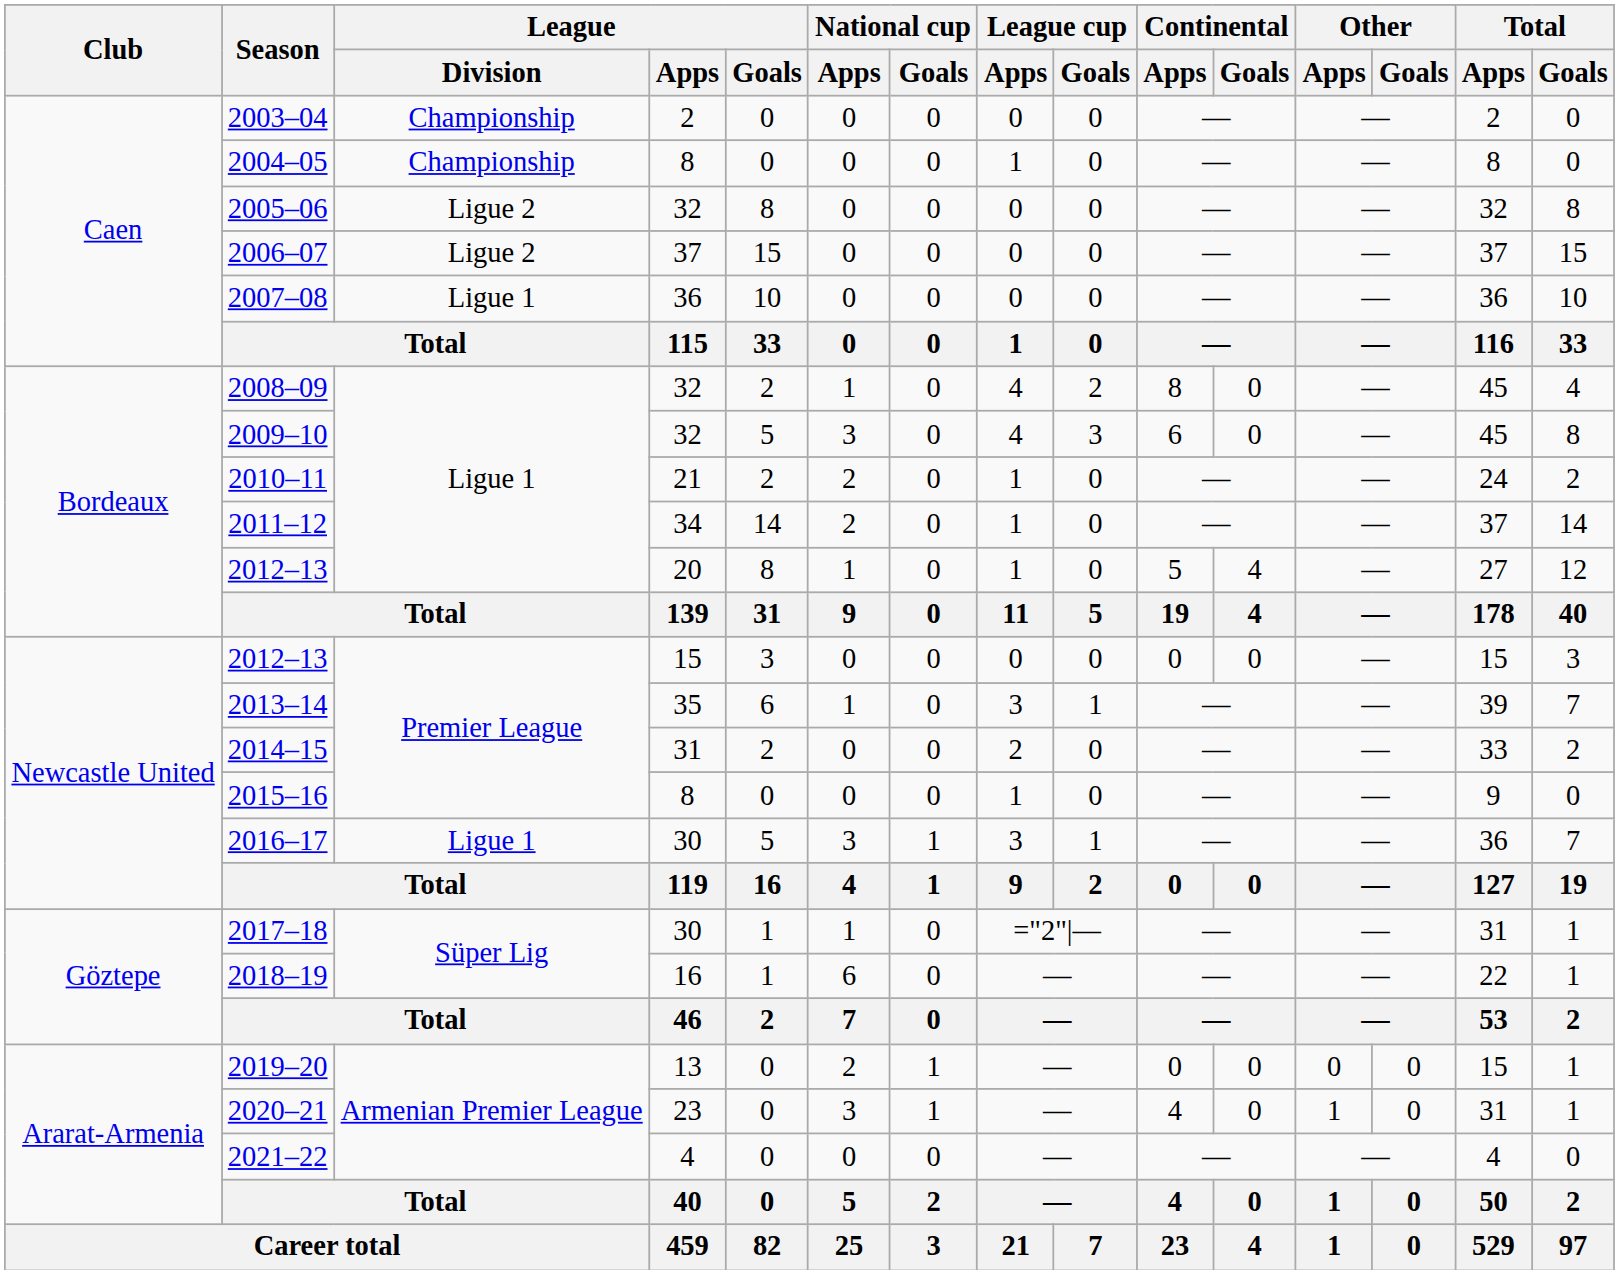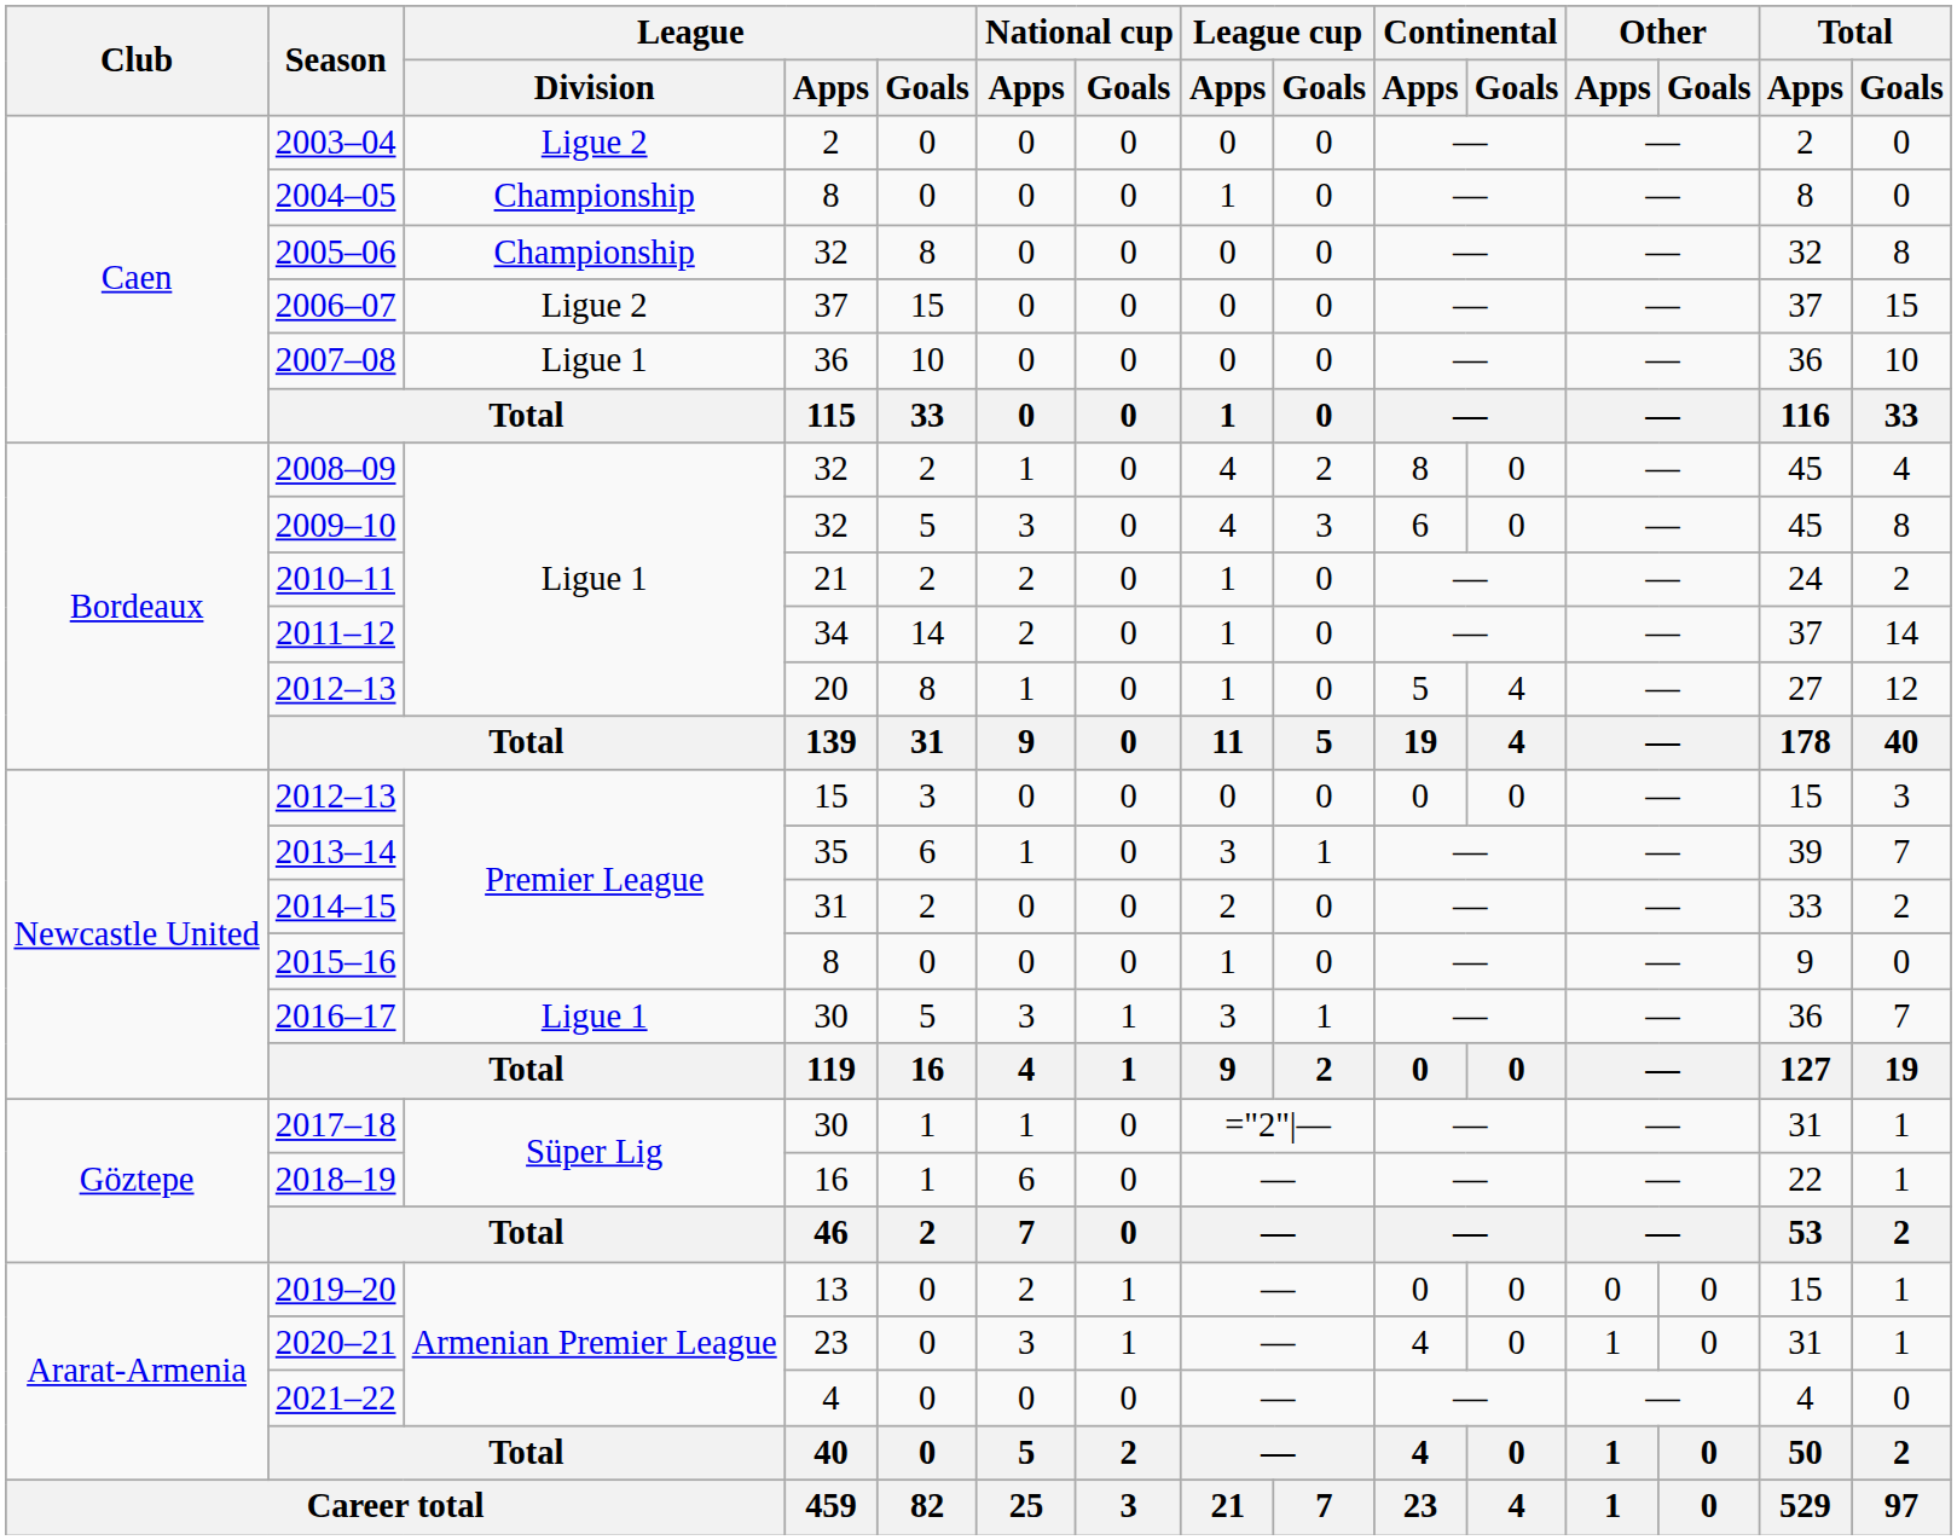 <table class="wikitable" style="text-align: center;">
 <tr>
 <th rowspan="2">Club</th>
 <th rowspan="2">Season</th>
 <th colspan="3">League</th>
 <th colspan="2">National cup</th>
 <th colspan="2">League cup</th>
 <th colspan="2">Continental</th>
 <th colspan="2">Other</th>
 <th colspan="2">Total</th>
 </tr>
 <tr>
 <th>Division</th>
 <th>Apps</th>
 <th>Goals</th>
 <th>Apps</th>
 <th>Goals</th>
 <th>Apps</th>
 <th>Goals</th>
 <th>Apps</th>
 <th>Goals</th>
 <th>Apps</th>
 <th>Goals</th>
 <th>Apps</th>
 <th>Goals</th>
 </tr>
 <tr>
 <td rowspan="6"><a href='#'>Caen</a></td>
 <td><a href='#'>2003–04</a></td>
-<td rowspan=1><a href='#'>Championship</a></td>
+<td><a href='#'>Ligue 2</a></td>
 <td>2</td>
 <td>0</td>
 <td>0</td>
 <td>0</td>
 <td>0</td>
 <td>0</td>
 <td colspan="2">—</td>
 <td colspan="2">—</td>
 <td>2</td>
 <td>0</td>
 </tr>
 <tr>
 <td><a href='#'>2004–05</a></td>
 <td rowspan=1><a href='#'>Championship</a></td>
 <td>8</td>
 <td>0</td>
 <td>0</td>
 <td>0</td>
 <td>1</td>
 <td>0</td>
 <td colspan="2">—</td>
 <td colspan="2">—</td>
 <td>8</td>
 <td>0</td>
 </tr>
 <tr>
 <td><a href='#'>2005–06</a></td>
-<td>Ligue 2</td>
+<td rowspan=1><a href='#'>Championship</a></td>
 <td>32</td>
 <td>8</td>
 <td>0</td>
 <td>0</td>
 <td>0</td>
 <td>0</td>
 <td colspan="2">—</td>
 <td colspan="2">—</td>
 <td>32</td>
 <td>8</td>
 </tr>
 <tr>
 <td><a href='#'>2006–07</a></td>
 <td>Ligue 2</td>
 <td>37</td>
 <td>15</td>
 <td>0</td>
 <td>0</td>
 <td>0</td>
 <td>0</td>
 <td colspan="2">—</td>
 <td colspan="2">—</td>
 <td>37</td>
 <td>15</td>
 </tr>
 <tr>
 <td><a href='#'>2007–08</a></td>
 <td>Ligue 1</td>
 <td>36</td>
 <td>10</td>
 <td>0</td>
 <td>0</td>
 <td>0</td>
 <td>0</td>
 <td colspan="2">—</td>
 <td colspan="2">—</td>
 <td>36</td>
 <td>10</td>
 </tr>
 <tr>
 <th colspan="2">Total</th>
 <th>115</th>
 <th>33</th>
 <th>0</th>
 <th>0</th>
 <th>1</th>
 <th>0</th>
 <th colspan="2">—</th>
 <th colspan="2">—</th>
 <th>116</th>
 <th>33</th>
 </tr>
 <tr>
 <td rowspan="6"><a href='#'>Bordeaux</a></td>
 <td><a href='#'>2008–09</a></td>
 <td rowspan="5">Ligue 1</td>
 <td>32</td>
 <td>2</td>
 <td>1</td>
 <td>0</td>
 <td>4</td>
 <td>2</td>
 <td>8</td>
 <td>0</td>
 <td colspan="2">—</td>
 <td>45</td>
 <td>4</td>
 </tr>
 <tr>
 <td><a href='#'>2009–10</a></td>
 <td>32</td>
 <td>5</td>
 <td>3</td>
 <td>0</td>
 <td>4</td>
 <td>3</td>
 <td>6</td>
 <td>0</td>
 <td colspan="2">—</td>
 <td>45</td>
 <td>8</td>
 </tr>
 <tr>
 <td><a href='#'>2010–11</a></td>
 <td>21</td>
 <td>2</td>
 <td>2</td>
 <td>0</td>
 <td>1</td>
 <td>0</td>
 <td colspan="2">—</td>
 <td colspan="2">—</td>
 <td>24</td>
 <td>2</td>
 </tr>
 <tr>
 <td><a href='#'>2011–12</a></td>
 <td>34</td>
 <td>14</td>
 <td>2</td>
 <td>0</td>
 <td>1</td>
 <td>0</td>
 <td colspan="2">—</td>
 <td colspan="2">—</td>
 <td>37</td>
 <td>14</td>
 </tr>
 <tr>
 <td><a href='#'>2012–13</a></td>
 <td>20</td>
 <td>8</td>
 <td>1</td>
 <td>0</td>
 <td>1</td>
 <td>0</td>
 <td>5</td>
 <td>4</td>
 <td colspan="2">—</td>
 <td>27</td>
 <td>12</td>
 </tr>
 <tr>
 <th colspan="2">Total</th>
 <th>139</th>
 <th>31</th>
 <th>9</th>
 <th>0</th>
 <th>11</th>
 <th>5</th>
 <th>19</th>
 <th>4</th>
 <th colspan="2">—</th>
 <th>178</th>
 <th>40</th>
 </tr>
 <tr>
 <td rowspan="6"><a href='#'>Newcastle United</a></td>
 <td><a href='#'>2012–13</a></td>
 <td rowspan="4"><a href='#'>Premier League</a></td>
 <td>15</td>
 <td>3</td>
 <td>0</td>
 <td>0</td>
 <td>0</td>
 <td>0</td>
 <td>0</td>
 <td>0</td>
 <td colspan="2">—</td>
 <td>15</td>
 <td>3</td>
 </tr>
 <tr>
 <td><a href='#'>2013–14</a></td>
 <td>35</td>
 <td>6</td>
 <td>1</td>
 <td>0</td>
 <td>3</td>
 <td>1</td>
 <td colspan="2">—</td>
 <td colspan="2">—</td>
 <td>39</td>
 <td>7</td>
 </tr>
 <tr>
 <td><a href='#'>2014–15</a></td>
 <td>31</td>
 <td>2</td>
 <td>0</td>
 <td>0</td>
 <td>2</td>
 <td>0</td>
 <td colspan="2">—</td>
 <td colspan="2">—</td>
 <td>33</td>
 <td>2</td>
 </tr>
 <tr>
 <td><a href='#'>2015–16</a></td>
 <td>8</td>
 <td>0</td>
 <td>0</td>
 <td>0</td>
 <td>1</td>
 <td>0</td>
 <td colspan="2">—</td>
 <td colspan="2">—</td>
 <td>9</td>
 <td>0</td>
 </tr>
 <tr>
 <td><a href='#'>2016–17</a></td>
 <td><a href='#'>Ligue 1</a></td>
 <td>30</td>
 <td>5</td>
 <td>3</td>
 <td>1</td>
 <td>3</td>
 <td>1</td>
 <td colspan="2">—</td>
 <td colspan="2">—</td>
 <td>36</td>
 <td>7</td>
 </tr>
 <tr>
 <th colspan="2">Total</th>
 <th>119</th>
 <th>16</th>
 <th>4</th>
 <th>1</th>
 <th>9</th>
 <th>2</th>
 <th>0</th>
 <th>0</th>
 <th colspan="2">—</th>
 <th>127</th>
 <th>19</th>
 </tr>
 <tr>
 <td rowspan="3"><a href='#'>Göztepe</a></td>
 <td><a href='#'>2017–18</a></td>
 <td rowspan="2"><a href='#'>Süper Lig</a></td>
 <td>30</td>
 <td>1</td>
 <td>1</td>
 <td>0</td>
 <td colspan="2">="2"|—</td>
 <td colspan="2">—</td>
 <td colspan="2">—</td>
 <td>31</td>
 <td>1</td>
 </tr>
 <tr>
 <td><a href='#'>2018–19</a></td>
 <td>16</td>
 <td>1</td>
 <td>6</td>
 <td>0</td>
 <td colspan="2">—</td>
 <td colspan="2">—</td>
 <td colspan="2">—</td>
 <td>22</td>
 <td>1</td>
 </tr>
 <tr>
 <th colspan="2">Total</th>
 <th>46</th>
 <th>2</th>
 <th>7</th>
 <th>0</th>
 <th colspan="2">—</th>
 <th colspan="2">—</th>
 <th colspan="2">—</th>
 <th>53</th>
 <th>2</th>
 </tr>
 <tr>
 <td rowspan="4"><a href='#'>Ararat-Armenia</a></td>
 <td><a href='#'>2019–20</a></td>
 <td rowspan="3"><a href='#'>Armenian Premier League</a></td>
 <td>13</td>
 <td>0</td>
 <td>2</td>
 <td>1</td>
 <td colspan="2">—</td>
 <td>0</td>
 <td>0</td>
 <td>0</td>
 <td>0</td>
 <td>15</td>
 <td>1</td>
 </tr>
 <tr>
 <td><a href='#'>2020–21</a></td>
 <td>23</td>
 <td>0</td>
 <td>3</td>
 <td>1</td>
 <td colspan="2">—</td>
 <td>4</td>
 <td>0</td>
 <td>1</td>
 <td>0</td>
 <td>31</td>
 <td>1</td>
 </tr>
 <tr>
 <td><a href='#'>2021–22</a></td>
 <td>4</td>
 <td>0</td>
 <td>0</td>
 <td>0</td>
 <td colspan="2">—</td>
 <td colspan="2">—</td>
 <td colspan="2">—</td>
 <td>4</td>
 <td>0</td>
 </tr>
 <tr>
 <th colspan="2">Total</th>
 <th>40</th>
 <th>0</th>
 <th>5</th>
 <th>2</th>
 <th colspan="2">—</th>
 <th>4</th>
 <th>0</th>
 <th>1</th>
 <th>0</th>
 <th>50</th>
 <th>2</th>
 </tr>
 <tr>
 <th colspan="3">Career total</th>
 <th>459</th>
 <th>82</th>
 <th>25</th>
 <th>3</th>
 <th>21</th>
 <th>7</th>
 <th>23</th>
 <th>4</th>
 <th>1</th>
 <th>0</th>
 <th>529</th>
 <th>97</th>
 </tr>
 </table>
